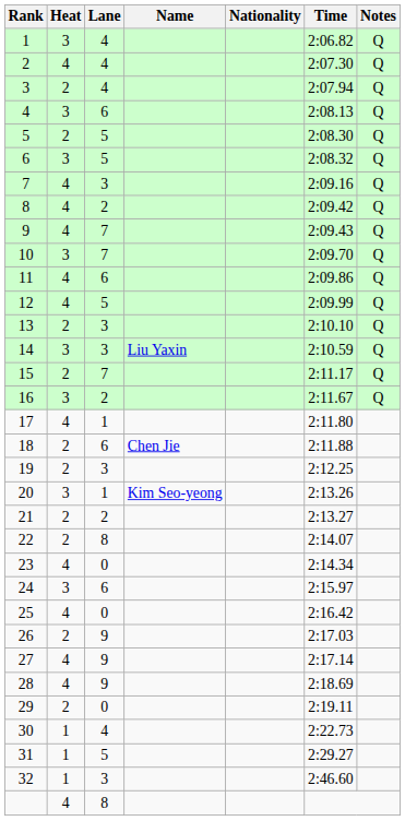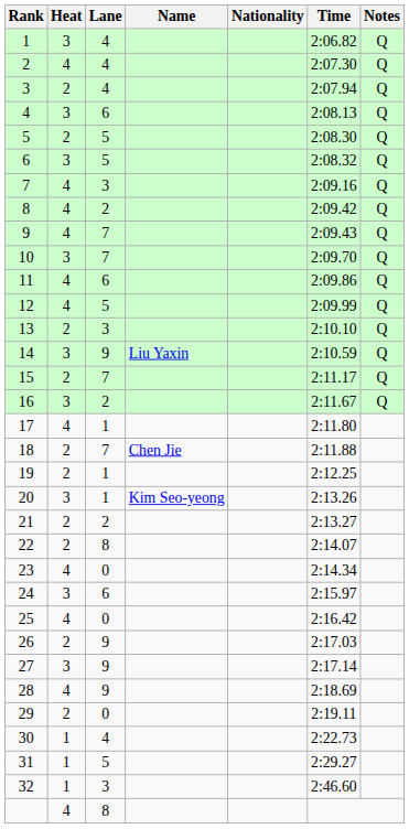 <table class="wikitable sortable" style="text-align:center">
 <tr>
 <th>Rank</th>
 <th>Heat</th>
 <th>Lane</th>
 <th>Name</th>
 <th>Nationality</th>
 <th>Time</th>
 <th>Notes</th>
 </tr>
 <tr bgcolor=ccffcc>
 <td>1</td>
 <td>3</td>
 <td>4</td>
 <td align=left></td>
 <td align=left></td>
 <td>2:06.82</td>
 <td>Q</td>
 </tr>
 <tr bgcolor=ccffcc>
 <td>2</td>
 <td>4</td>
 <td>4</td>
 <td align=left></td>
 <td align=left></td>
 <td>2:07.30</td>
 <td>Q</td>
 </tr>
 <tr bgcolor=ccffcc>
 <td>3</td>
 <td>2</td>
 <td>4</td>
 <td align=left></td>
 <td align=left></td>
 <td>2:07.94</td>
 <td>Q</td>
 </tr>
 <tr bgcolor=ccffcc>
 <td>4</td>
 <td>3</td>
 <td>6</td>
 <td align=left></td>
 <td align=left></td>
 <td>2:08.13</td>
 <td>Q</td>
 </tr>
 <tr bgcolor=ccffcc>
 <td>5</td>
 <td>2</td>
 <td>5</td>
 <td align=left></td>
 <td align=left></td>
 <td>2:08.30</td>
 <td>Q</td>
 </tr>
 <tr bgcolor=ccffcc>
 <td>6</td>
 <td>3</td>
 <td>5</td>
 <td align=left></td>
 <td align=left></td>
 <td>2:08.32</td>
 <td>Q</td>
 </tr>
 <tr bgcolor=ccffcc>
 <td>7</td>
 <td>4</td>
 <td>3</td>
 <td align=left></td>
 <td align=left></td>
 <td>2:09.16</td>
 <td>Q</td>
 </tr>
 <tr bgcolor=ccffcc>
 <td>8</td>
 <td>4</td>
 <td>2</td>
 <td align=left></td>
 <td align=left></td>
 <td>2:09.42</td>
 <td>Q</td>
 </tr>
 <tr bgcolor=ccffcc>
 <td>9</td>
 <td>4</td>
 <td>7</td>
 <td align=left></td>
 <td align=left></td>
 <td>2:09.43</td>
 <td>Q</td>
 </tr>
 <tr bgcolor=ccffcc>
 <td>10</td>
 <td>3</td>
 <td>7</td>
 <td align=left></td>
 <td align=left></td>
 <td>2:09.70</td>
 <td>Q</td>
 </tr>
 <tr bgcolor=ccffcc>
 <td>11</td>
 <td>4</td>
 <td>6</td>
 <td align=left></td>
 <td align=left></td>
 <td>2:09.86</td>
 <td>Q</td>
 </tr>
 <tr bgcolor=ccffcc>
 <td>12</td>
 <td>4</td>
 <td>5</td>
 <td align=left></td>
 <td align=left></td>
 <td>2:09.99</td>
 <td>Q</td>
 </tr>
 <tr bgcolor=ccffcc>
 <td>13</td>
 <td>2</td>
 <td>3</td>
 <td align=left></td>
 <td align=left></td>
 <td>2:10.10</td>
 <td>Q</td>
 </tr>
 <tr bgcolor=ccffcc>
 <td>14</td>
 <td>3</td>
-<td>3</td>
+<td>9</td>
 <td align=left><a href='#'>Liu Yaxin</a></td>
 <td align=left></td>
 <td>2:10.59</td>
 <td>Q</td>
 </tr>
 <tr bgcolor=ccffcc>
 <td>15</td>
 <td>2</td>
 <td>7</td>
 <td align=left></td>
 <td align=left></td>
 <td>2:11.17</td>
 <td>Q</td>
 </tr>
 <tr bgcolor=ccffcc>
 <td>16</td>
 <td>3</td>
 <td>2</td>
 <td align=left></td>
 <td align=left></td>
 <td>2:11.67</td>
 <td>Q</td>
 </tr>
 <tr>
 <td>17</td>
 <td>4</td>
 <td>1</td>
 <td align=left></td>
 <td align=left></td>
 <td>2:11.80</td>
 <td></td>
 </tr>
 <tr>
 <td>18</td>
 <td>2</td>
-<td>6</td>
+<td>7</td>
 <td align=left><a href='#'>Chen Jie</a></td>
 <td align=left></td>
 <td>2:11.88</td>
 <td></td>
 </tr>
 <tr>
 <td>19</td>
 <td>2</td>
-<td>3</td>
+<td>1</td>
 <td align=left></td>
 <td align=left></td>
 <td>2:12.25</td>
 <td></td>
 </tr>
 <tr>
 <td>20</td>
 <td>3</td>
 <td>1</td>
 <td align=left><a href='#'>Kim Seo-yeong</a></td>
 <td align=left></td>
 <td>2:13.26</td>
 <td></td>
 </tr>
 <tr>
 <td>21</td>
 <td>2</td>
 <td>2</td>
 <td align=left></td>
 <td align=left></td>
 <td>2:13.27</td>
 <td></td>
 </tr>
 <tr>
 <td>22</td>
 <td>2</td>
 <td>8</td>
 <td align=left></td>
 <td align=left></td>
 <td>2:14.07</td>
 <td></td>
 </tr>
 <tr>
 <td>23</td>
 <td>4</td>
 <td>0</td>
 <td align=left></td>
 <td align=left></td>
 <td>2:14.34</td>
 <td></td>
 </tr>
 <tr>
 <td>24</td>
 <td>3</td>
 <td>6</td>
 <td align=left></td>
 <td align=left></td>
 <td>2:15.97</td>
 <td></td>
 </tr>
 <tr>
 <td>25</td>
 <td>4</td>
 <td>0</td>
 <td align=left></td>
 <td align=left></td>
 <td>2:16.42</td>
 <td></td>
 </tr>
 <tr>
 <td>26</td>
 <td>2</td>
 <td>9</td>
 <td align=left></td>
 <td align=left></td>
 <td>2:17.03</td>
 <td></td>
 </tr>
 <tr>
 <td>27</td>
-<td>4</td>
+<td>3</td>
 <td>9</td>
 <td align=left></td>
 <td align=left></td>
 <td>2:17.14</td>
 <td></td>
 </tr>
 <tr>
 <td>28</td>
 <td>4</td>
 <td>9</td>
 <td align=left></td>
 <td align=left></td>
 <td>2:18.69</td>
 <td></td>
 </tr>
 <tr>
 <td>29</td>
 <td>2</td>
 <td>0</td>
 <td align=left></td>
 <td align=left></td>
 <td>2:19.11</td>
 <td></td>
 </tr>
 <tr>
 <td>30</td>
 <td>1</td>
 <td>4</td>
 <td align=left></td>
 <td align=left></td>
 <td>2:22.73</td>
 <td></td>
 </tr>
 <tr>
 <td>31</td>
 <td>1</td>
 <td>5</td>
 <td align=left></td>
 <td align=left></td>
 <td>2:29.27</td>
 <td></td>
 </tr>
 <tr>
 <td>32</td>
 <td>1</td>
 <td>3</td>
 <td align=left></td>
 <td align=left></td>
 <td>2:46.60</td>
 <td></td>
 </tr>
 <tr>
 <td></td>
 <td>4</td>
 <td>8</td>
 <td align=left></td>
 <td align=left></td>
 <td colspan=2></td>
 </tr>
 </table>
